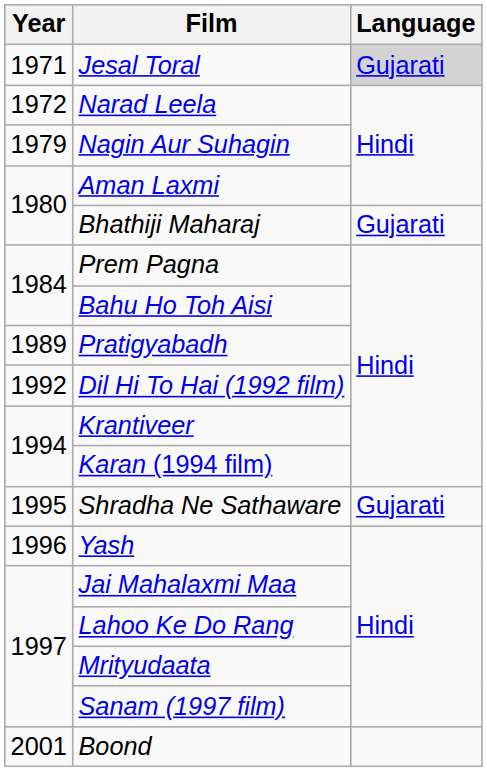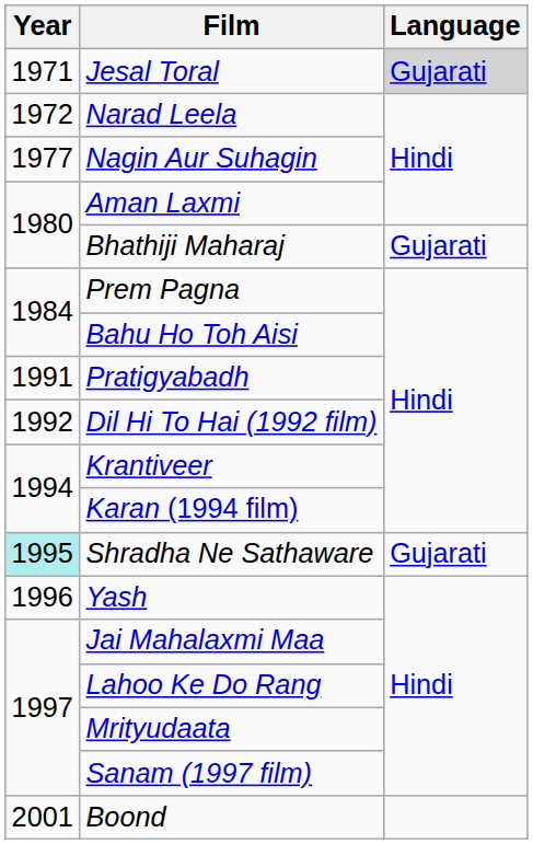 <table class="wikitable sortable">
 <tr>
 <th>Year</th>
 <th>Film</th>
 <th>Language</th>
 </tr>
 <tr>
 <td>1971</td>
 <td><em><a href='#'>Jesal Toral</a></em></td>
 <td style="background: lightgrey;"><a href='#'>Gujarati</a></td>
 </tr>
 <tr>
 <td>1972</td>
 <td><em><a href='#'>Narad Leela</a></em></td>
 <td Rowspan="3"><a href='#'>Hindi</a></td>
 </tr>
 <tr>
-<td>1979</td>
+<td>1977</td>
 <td><em><a href='#'>Nagin Aur Suhagin</a></em></td>
 </tr>
 <tr>
 <td Rowspan="2">1980</td>
 <td><em><a href='#'>Aman Laxmi</a></em></td>
 </tr>
 <tr>
 <td><em>Bhathiji Maharaj</em></td>
 <td><a href='#'>Gujarati</a></td>
 </tr>
 <tr>
 <td Rowspan="2">1984</td>
 <td><em>Prem Pagna</em></td>
 <td Rowspan="6"><a href='#'>Hindi</a></td>
 </tr>
 <tr>
 <td><em><a href='#'>Bahu Ho Toh Aisi</a></em></td>
 </tr>
 <tr>
-<td>1989</td>
+<td>1991</td>
 <td><em><a href='#'>Pratigyabadh</a></em></td>
 </tr>
 <tr>
 <td>1992</td>
 <td><em><a href='#'>Dil Hi To Hai (1992 film)</a></em></td>
 </tr>
 <tr>
 <td Rowspan="2">1994</td>
 <td><em><a href='#'>Krantiveer</a></em></td>
 </tr>
 <tr>
 <td><a href='#'><em>Karan</em> (1994 film)</a></td>
 </tr>
 <tr>
-<td>1995</td>
+<td style="background: paleturquoise;">1995</td>
 <td><em>Shradha Ne Sathaware</em></td>
 <td><a href='#'>Gujarati</a></td>
 </tr>
 <tr>
 <td>1996</td>
 <td><em><a href='#'>Yash</a></em></td>
 <td Rowspan="5"><a href='#'>Hindi</a></td>
 </tr>
 <tr>
 <td Rowspan="4">1997</td>
 <td><em><a href='#'>Jai Mahalaxmi Maa</a></em></td>
 </tr>
 <tr>
 <td><em><a href='#'>Lahoo Ke Do Rang</a></em></td>
 </tr>
 <tr>
 <td><em><a href='#'>Mrityudaata</a></em></td>
 </tr>
 <tr>
 <td><em><a href='#'>Sanam (1997 film)</a></em></td>
 </tr>
 <tr>
 <td>2001</td>
 <td><em>Boond</em></td>
 </tr>
 </table>
